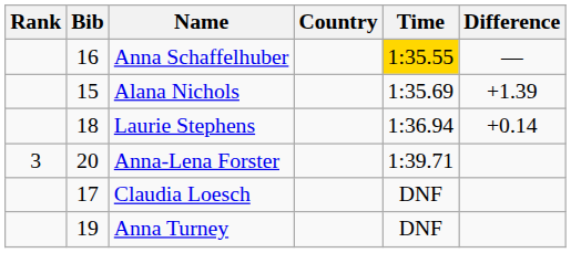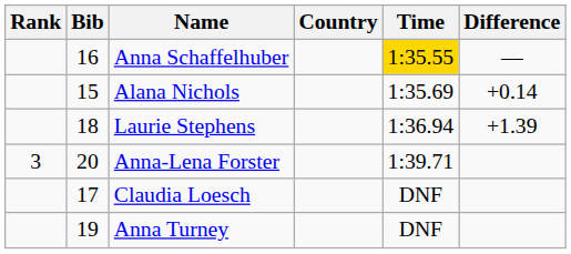 <table class="wikitable sortable" style="text-align:center">
 <tr>
 <th>Rank</th>
 <th>Bib</th>
 <th>Name</th>
 <th>Country</th>
 <th>Time</th>
 <th>Difference</th>
 </tr>
 <tr>
 <td></td>
 <td>16</td>
 <td align="left"><a href='#'>Anna Schaffelhuber</a></td>
 <td align="left"></td>
 <td style="background: gold;">1:35.55</td>
 <td>—</td>
 </tr>
 <tr>
 <td></td>
 <td>15</td>
 <td align="left"><a href='#'>Alana Nichols</a></td>
 <td align="left"></td>
 <td>1:35.69</td>
-<td>+1.39</td>
+<td>+0.14</td>
 </tr>
 <tr>
 <td></td>
 <td>18</td>
 <td align=left><a href='#'>Laurie Stephens</a></td>
 <td align=left></td>
 <td>1:36.94</td>
-<td>+0.14</td>
+<td>+1.39</td>
 </tr>
 <tr>
 <td>3</td>
 <td>20</td>
 <td align="left"><a href='#'>Anna-Lena Forster</a></td>
 <td align="left"></td>
 <td>1:39.71</td>
 <td></td>
 </tr>
 <tr>
 <td></td>
 <td>17</td>
 <td align="left"><a href='#'>Claudia Loesch</a></td>
 <td align="left"></td>
 <td>DNF</td>
 <td></td>
 </tr>
 <tr>
 <td></td>
 <td>19</td>
 <td align="left"><a href='#'>Anna Turney</a></td>
 <td align="left"></td>
 <td>DNF</td>
 <td></td>
 </tr>
 </table>
